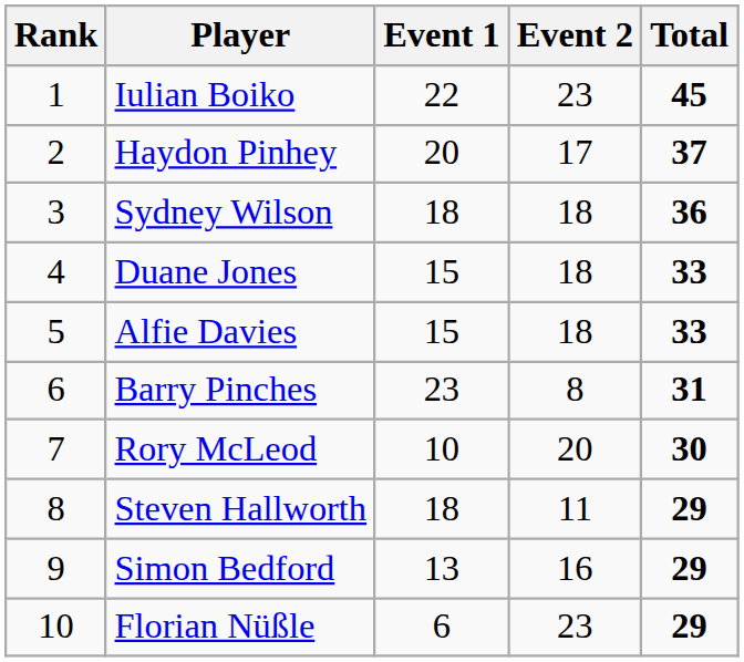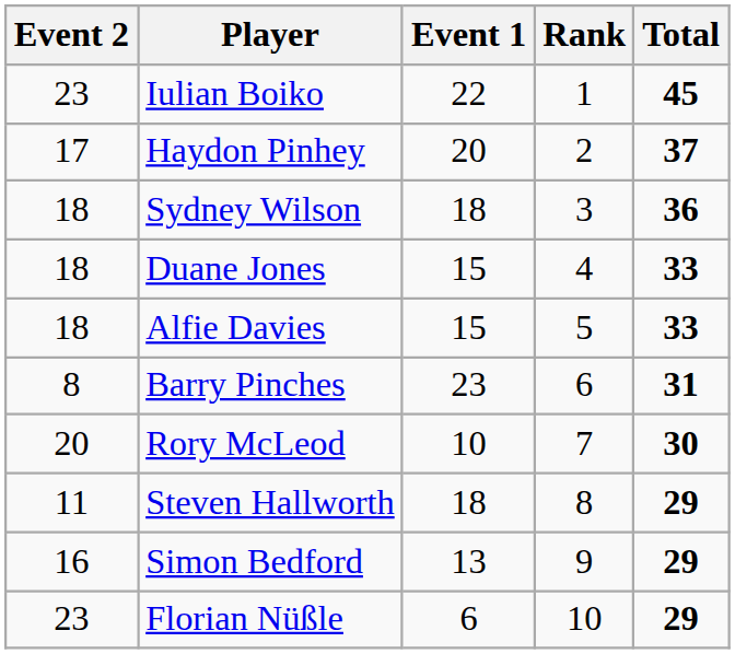 <table class="wikitable sortable" style="text-align:center; font-size:90%">
 <tr>
-<th>Rank</th>
+<th>Event 2</th>
 <th>Player</th>
 <th>Event 1</th>
-<th>Event 2</th>
+<th>Rank</th>
 <th>Total</th>
 </tr>
 <tr>
-<td>1</td>
+<td>23</td>
 <td align=left> <a href='#'>Iulian Boiko</a></td>
 <td>22</td>
-<td>23</td>
+<td>1</td>
 <td><strong>45</strong></td>
 </tr>
 <tr>
-<td>2</td>
+<td>17</td>
 <td align=left> <a href='#'>Haydon Pinhey</a></td>
 <td>20</td>
-<td>17</td>
+<td>2</td>
 <td><strong>37</strong></td>
 </tr>
 <tr>
-<td>3</td>
+<td>18</td>
 <td align=left> <a href='#'>Sydney Wilson</a></td>
 <td>18</td>
-<td>18</td>
+<td>3</td>
 <td><strong>36</strong></td>
 </tr>
 <tr>
-<td>4</td>
+<td>18</td>
 <td align=left> <a href='#'>Duane Jones</a></td>
 <td>15</td>
-<td>18</td>
+<td>4</td>
 <td><strong>33</strong></td>
 </tr>
 <tr>
-<td>5</td>
+<td>18</td>
 <td align=left> <a href='#'>Alfie Davies</a></td>
 <td>15</td>
-<td>18</td>
+<td>5</td>
 <td><strong>33</strong></td>
 </tr>
 <tr>
-<td>6</td>
+<td>8</td>
 <td align=left> <a href='#'>Barry Pinches</a></td>
 <td>23</td>
-<td>8</td>
+<td>6</td>
 <td><strong>31</strong></td>
 </tr>
 <tr>
-<td>7</td>
+<td>20</td>
 <td align=left> <a href='#'>Rory McLeod</a></td>
 <td>10</td>
-<td>20</td>
+<td>7</td>
 <td><strong>30</strong></td>
 </tr>
 <tr>
-<td>8</td>
+<td>11</td>
 <td align=left> <a href='#'>Steven Hallworth</a></td>
 <td>18</td>
-<td>11</td>
+<td>8</td>
 <td><strong>29</strong></td>
 </tr>
 <tr>
-<td>9</td>
+<td>16</td>
 <td align=left> <a href='#'>Simon Bedford</a></td>
 <td>13</td>
-<td>16</td>
+<td>9</td>
 <td><strong>29</strong></td>
 </tr>
 <tr>
-<td>10</td>
+<td>23</td>
 <td align=left> <a href='#'>Florian Nüßle</a></td>
 <td>6</td>
-<td>23</td>
+<td>10</td>
 <td><strong>29</strong></td>
 </tr>
 </table>
